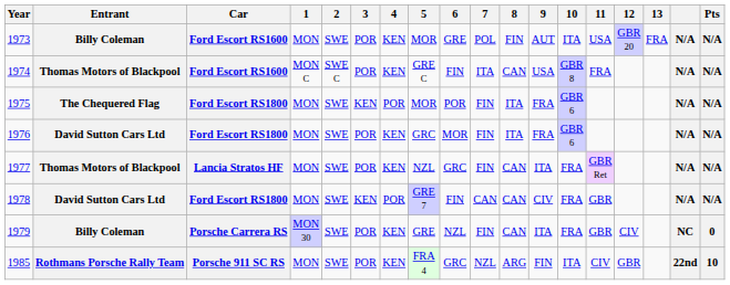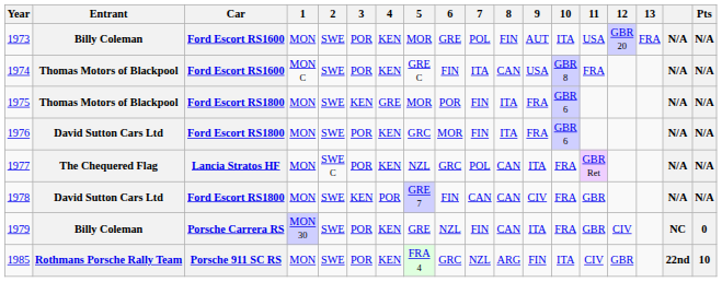 <table class="wikitable" style="text-align:center; font-size:90%;">
 <tr>
 <th>Year</th>
 <th>Entrant</th>
 <th>Car</th>
 <th>1</th>
 <th>2</th>
 <th>3</th>
 <th>4</th>
 <th>5</th>
 <th>6</th>
 <th>7</th>
 <th>8</th>
 <th>9</th>
 <th>10</th>
 <th>11</th>
 <th>12</th>
 <th>13</th>
 <th></th>
 <th>Pts</th>
 </tr>
 <tr>
 <td><a href='#'>1973</a></td>
 <th>Billy Coleman</th>
 <th><a href='#'>Ford Escort RS1600</a></th>
 <td><a href='#'>MON</a></td>
 <td><a href='#'>SWE</a></td>
 <td><a href='#'>POR</a></td>
 <td><a href='#'>KEN</a></td>
 <td><a href='#'>MOR</a></td>
 <td><a href='#'>GRE</a></td>
 <td><a href='#'>POL</a></td>
 <td><a href='#'>FIN</a></td>
 <td><a href='#'>AUT</a></td>
 <td><a href='#'>ITA</a></td>
 <td><a href='#'>USA</a></td>
 <td style="background:#CFCFFF;"><a href='#'>GBR</a><br><small>20</small></td>
 <td><a href='#'>FRA</a></td>
 <th>N/A</th>
 <th>N/A</th>
 </tr>
 <tr>
 <td><a href='#'>1974</a></td>
 <th>Thomas Motors of Blackpool</th>
 <th><a href='#'>Ford Escort RS1600</a></th>
 <td><a href='#'>MON</a><br><small>C</small></td>
-<td><a href='#'>SWE</a><br><small>C</small></td>
+<td><a href='#'>SWE</a></td>
 <td><a href='#'>POR</a></td>
 <td><a href='#'>KEN</a></td>
 <td><a href='#'>GRE</a><br><small>C</small></td>
 <td><a href='#'>FIN</a></td>
 <td><a href='#'>ITA</a></td>
 <td><a href='#'>CAN</a></td>
 <td><a href='#'>USA</a></td>
 <td style="background:#CFCFFF;"><a href='#'>GBR</a><br><small>8</small></td>
 <td><a href='#'>FRA</a></td>
 <td></td>
 <td></td>
 <th>N/A</th>
 <th>N/A</th>
 </tr>
 <tr>
 <td><a href='#'>1975</a></td>
-<th>The Chequered Flag</th>
+<th>Thomas Motors of Blackpool</th>
 <th><a href='#'>Ford Escort RS1800</a></th>
 <td><a href='#'>MON</a></td>
 <td><a href='#'>SWE</a></td>
 <td><a href='#'>KEN</a></td>
-<td><a href='#'>POR</a></td>
+<td><a href='#'>GRE</a></td>
 <td><a href='#'>MOR</a></td>
 <td><a href='#'>POR</a></td>
 <td><a href='#'>FIN</a></td>
 <td><a href='#'>ITA</a></td>
 <td><a href='#'>FRA</a></td>
 <td style="background:#CFCFFF;"><a href='#'>GBR</a><br><small>6</small></td>
 <td></td>
 <td></td>
 <td></td>
 <th>N/A</th>
 <th>N/A</th>
 </tr>
 <tr>
 <td><a href='#'>1976</a></td>
 <th>David Sutton Cars Ltd</th>
 <th><a href='#'>Ford Escort RS1800</a></th>
 <td><a href='#'>MON</a></td>
 <td><a href='#'>SWE</a></td>
 <td><a href='#'>POR</a></td>
 <td><a href='#'>KEN</a></td>
 <td><a href='#'>GRC</a></td>
 <td><a href='#'>MOR</a></td>
 <td><a href='#'>FIN</a></td>
 <td><a href='#'>ITA</a></td>
 <td><a href='#'>FRA</a></td>
 <td style="background:#CFCFFF;"><a href='#'>GBR</a><br><small>6</small></td>
 <td></td>
 <td></td>
 <td></td>
 <th>N/A</th>
 <th>N/A</th>
 </tr>
 <tr>
 <td><a href='#'>1977</a></td>
-<th>Thomas Motors of Blackpool</th>
+<th>The Chequered Flag</th>
 <th><a href='#'>Lancia Stratos HF</a></th>
 <td><a href='#'>MON</a></td>
-<td><a href='#'>SWE</a></td>
+<td><a href='#'>SWE</a><br><small>C</small></td>
 <td><a href='#'>POR</a></td>
 <td><a href='#'>KEN</a></td>
 <td><a href='#'>NZL</a></td>
 <td><a href='#'>GRC</a></td>
-<td><a href='#'>FIN</a></td>
+<td><a href='#'>POL</a></td>
 <td><a href='#'>CAN</a></td>
 <td><a href='#'>ITA</a></td>
 <td><a href='#'>FRA</a></td>
 <td style="background:#EFCFFF;"><a href='#'>GBR</a><br><small>Ret</small></td>
 <td></td>
 <td></td>
 <th>N/A</th>
 <th>N/A</th>
 </tr>
 <tr>
 <td><a href='#'>1978</a></td>
 <th>David Sutton Cars Ltd</th>
 <th><a href='#'>Ford Escort RS1800</a></th>
 <td><a href='#'>MON</a></td>
 <td><a href='#'>SWE</a></td>
 <td><a href='#'>KEN</a></td>
 <td><a href='#'>POR</a></td>
 <td style="background:#CFCFFF;"><a href='#'>GRE</a><br><small>7</small></td>
 <td><a href='#'>FIN</a></td>
 <td><a href='#'>CAN</a></td>
 <td><a href='#'>CAN</a></td>
 <td><a href='#'>CIV</a></td>
 <td><a href='#'>FRA</a></td>
 <td><a href='#'>GBR</a></td>
 <td></td>
 <td></td>
 <th>N/A</th>
 <th>N/A</th>
 </tr>
 <tr>
 <td><a href='#'>1979</a></td>
 <th>Billy Coleman</th>
 <th><a href='#'>Porsche Carrera RS</a></th>
 <td style="background:#CFCFFF;"><a href='#'>MON</a><br><small>30</small></td>
 <td><a href='#'>SWE</a></td>
 <td><a href='#'>POR</a></td>
 <td><a href='#'>KEN</a></td>
 <td><a href='#'>GRE</a></td>
 <td><a href='#'>NZL</a></td>
 <td><a href='#'>FIN</a></td>
 <td><a href='#'>CAN</a></td>
 <td><a href='#'>ITA</a></td>
 <td><a href='#'>FRA</a></td>
 <td><a href='#'>GBR</a></td>
 <td><a href='#'>CIV</a></td>
 <td></td>
 <th>NC</th>
 <th>0</th>
 </tr>
 <tr>
 <td><a href='#'>1985</a></td>
 <th><a href='#'>Rothmans Porsche Rally Team</a></th>
 <th><a href='#'>Porsche 911 SC RS</a></th>
 <td><a href='#'>MON</a></td>
 <td><a href='#'>SWE</a></td>
 <td><a href='#'>POR</a></td>
 <td><a href='#'>KEN</a></td>
 <td style="background:#DFFFDF;"><a href='#'>FRA</a><br><small>4</small></td>
 <td><a href='#'>GRC</a></td>
 <td><a href='#'>NZL</a></td>
 <td><a href='#'>ARG</a></td>
 <td><a href='#'>FIN</a></td>
 <td><a href='#'>ITA</a></td>
 <td><a href='#'>CIV</a></td>
 <td><a href='#'>GBR</a></td>
 <td></td>
 <th>22nd</th>
 <th>10</th>
 </tr>
 </table>
